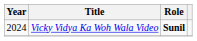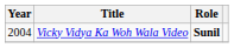 <table class="wikitable plainrowheaders sortable" style="margin-right: 0;">
 <tr>
 <th scope="col">Year</th>
 <th scope="col">Title</th>
 <th scope="col">Role</th>
 <th scope="col" class="unsortable"></th>
 </tr>
 <tr>
-<td>2024</td>
+<td>2004</td>
 <td scope="row"><em><a href='#'>Vicky Vidya Ka Woh Wala Video</a></em></td>
 <td><strong>Sunil</strong></td>
 <td style="text-align:center;"></td>
 </tr>
 <tr>
 </tr>
 </table>
